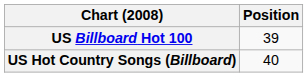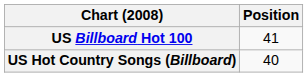 <table class="wikitable plainrowheaders" style="text-align:center;">
 <tr>
 <th>Chart (2008)</th>
 <th>Position</th>
 </tr>
 <tr>
 <th scope="row">US <a href='#'><em>Billboard</em> Hot 100</a></th>
-<td>39</td>
+<td>41</td>
 </tr>
 <tr>
 <th scope="row">US Hot Country Songs (<em>Billboard</em>)</th>
 <td>40</td>
 </tr>
 </table>
